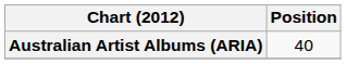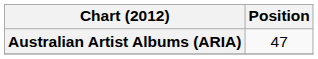 <table class="wikitable plainrowheaders">
 <tr>
 <th scope="col">Chart (2012)</th>
 <th scope="col">Position</th>
 </tr>
 <tr>
 <th scope="row">Australian Artist Albums (ARIA)</th>
-<td style="text-align:center;">40</td>
+<td style="text-align:center;">47</td>
 </tr>
 <tr>
 </tr>
 </table>
